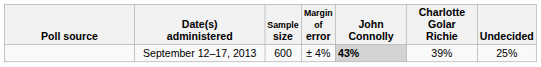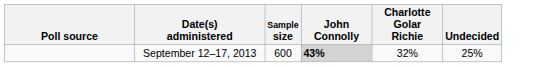 <table class="wikitable">
 <tr valign= bottom>
 <th style="width:190px;">Poll source</th>
 <th style="width:190px;">Date(s)<br>administered</th>
 <th style="width:20px;"><small>Sample</small><br>size</th>
-<th style="width:45px;"><small>Margin of</small><br>error</th>
 <th style="width:100px;">John<br>Connolly</th>
 <th style="width:100px;">Charlotte Golar<br>Richie</th>
 <th style="width:80px;">Undecided</th>
 </tr>
 <tr>
 <td></td>
 <td align=center>September 12–17, 2013</td>
 <td align=center>600</td>
-<td align=center>± 4%</td>
 <td style="background: lightgrey;"><strong>43%</strong></td>
-<td align=center>39%</td>
+<td align=center>32%</td>
 <td align=center>25%</td>
 </tr>
 </table>
